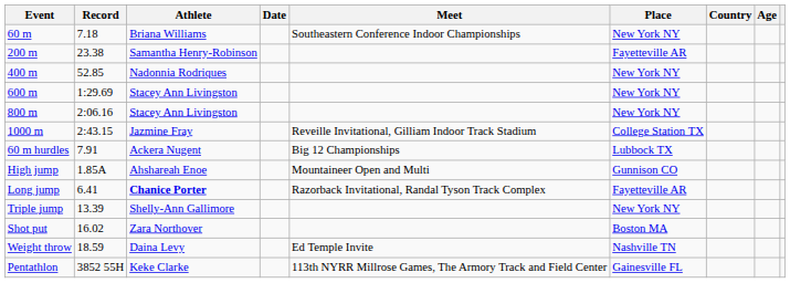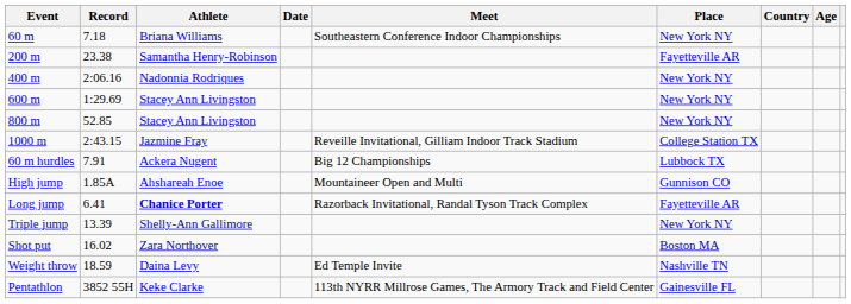 <table class="wikitable sortable" style="font-size: 90%;">
 <tr>
 <th>Event</th>
 <th>Record</th>
 <th>Athlete</th>
 <th>Date</th>
 <th>Meet</th>
 <th>Place</th>
 <th>Country</th>
 <th>Age</th>
 <th></th>
 </tr>
 <tr>
 <td><a href='#'>60 m</a></td>
 <td>7.18</td>
 <td><a href='#'>Briana Williams</a></td>
 <td></td>
 <td>Southeastern Conference Indoor Championships</td>
 <td><a href='#'>New York NY</a></td>
 <td></td>
 <td></td>
 <td></td>
 </tr>
 <tr>
 <td><a href='#'>200 m</a></td>
 <td>23.38</td>
 <td><a href='#'>Samantha Henry-Robinson</a></td>
 <td></td>
 <td></td>
 <td><a href='#'>Fayetteville AR</a></td>
 <td></td>
 <td></td>
 <td></td>
 </tr>
 <tr>
 <td><a href='#'>400 m</a></td>
-<td>52.85</td>
+<td>2:06.16</td>
 <td><a href='#'>Nadonnia Rodriques</a></td>
 <td></td>
 <td></td>
 <td><a href='#'>New York NY</a></td>
 <td></td>
 <td></td>
 <td></td>
 </tr>
 <tr>
 <td><a href='#'>600 m</a></td>
 <td>1:29.69</td>
 <td><a href='#'>Stacey Ann Livingston</a></td>
 <td></td>
 <td></td>
 <td><a href='#'>New York NY</a></td>
 <td></td>
 <td></td>
 <td></td>
 </tr>
 <tr>
 <td><a href='#'>800 m</a></td>
-<td>2:06.16</td>
+<td>52.85</td>
 <td><a href='#'>Stacey Ann Livingston</a></td>
 <td></td>
 <td></td>
 <td><a href='#'>New York NY</a></td>
 <td></td>
 <td></td>
 <td></td>
 </tr>
 <tr>
 <td><a href='#'>1000 m</a></td>
 <td>2:43.15</td>
 <td><a href='#'>Jazmine Fray</a></td>
 <td></td>
 <td>Reveille Invitational, Gilliam Indoor Track Stadium</td>
 <td><a href='#'>College Station TX</a></td>
 <td></td>
 <td></td>
 <td></td>
 </tr>
 <tr>
 <td><a href='#'>60 m hurdles</a></td>
 <td>7.91</td>
 <td><a href='#'>Ackera Nugent</a></td>
 <td></td>
 <td>Big 12 Championships</td>
 <td><a href='#'>Lubbock TX</a></td>
 <td></td>
 <td></td>
 <td></td>
 </tr>
 <tr>
 <td><a href='#'>High jump</a></td>
 <td>1.85A</td>
 <td><a href='#'>Ahshareah Enoe</a></td>
 <td></td>
 <td>Mountaineer Open and Multi</td>
 <td><a href='#'>Gunnison CO</a></td>
 <td></td>
 <td></td>
 <td></td>
 </tr>
 <tr>
 <td><a href='#'>Long jump</a></td>
 <td>6.41</td>
 <td><strong><a href='#'>Chanice Porter</a></strong></td>
 <td></td>
 <td>Razorback Invitational, Randal Tyson Track Complex</td>
 <td><a href='#'>Fayetteville AR</a></td>
 <td></td>
 <td></td>
 <td></td>
 </tr>
 <tr>
 <td><a href='#'>Triple jump</a></td>
 <td>13.39</td>
 <td><a href='#'>Shelly-Ann Gallimore</a></td>
 <td></td>
 <td></td>
 <td><a href='#'>New York NY</a></td>
 <td></td>
 <td></td>
 <td></td>
 </tr>
 <tr>
 <td><a href='#'>Shot put</a></td>
 <td>16.02</td>
 <td><a href='#'>Zara Northover</a></td>
 <td></td>
 <td></td>
 <td><a href='#'>Boston MA</a></td>
 <td></td>
 <td></td>
 <td></td>
 </tr>
 <tr>
 <td><a href='#'>Weight throw</a></td>
 <td>18.59</td>
 <td><a href='#'>Daina Levy</a></td>
 <td></td>
 <td>Ed Temple Invite</td>
 <td><a href='#'>Nashville TN</a></td>
 <td></td>
 <td></td>
 <td></td>
 </tr>
 <tr>
 <td><a href='#'>Pentathlon</a></td>
 <td>3852 55H</td>
 <td><a href='#'>Keke Clarke</a></td>
 <td></td>
 <td>113th NYRR Millrose Games, The Armory Track and Field Center</td>
 <td><a href='#'>Gainesville FL</a></td>
 <td></td>
 <td></td>
 <td></td>
 </tr>
 </table>
